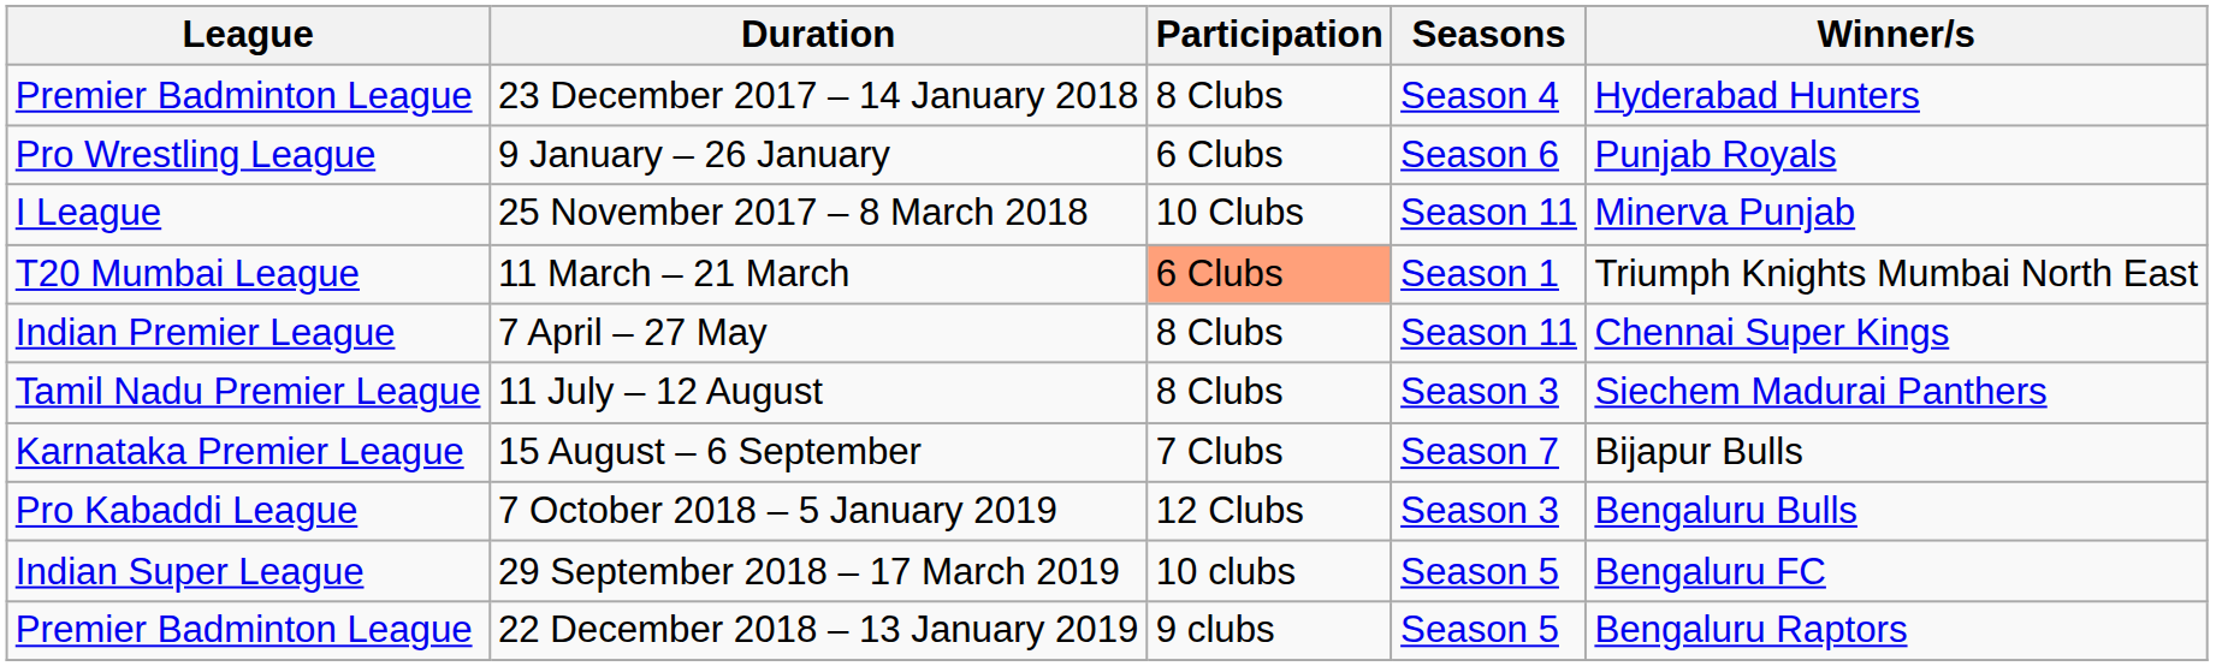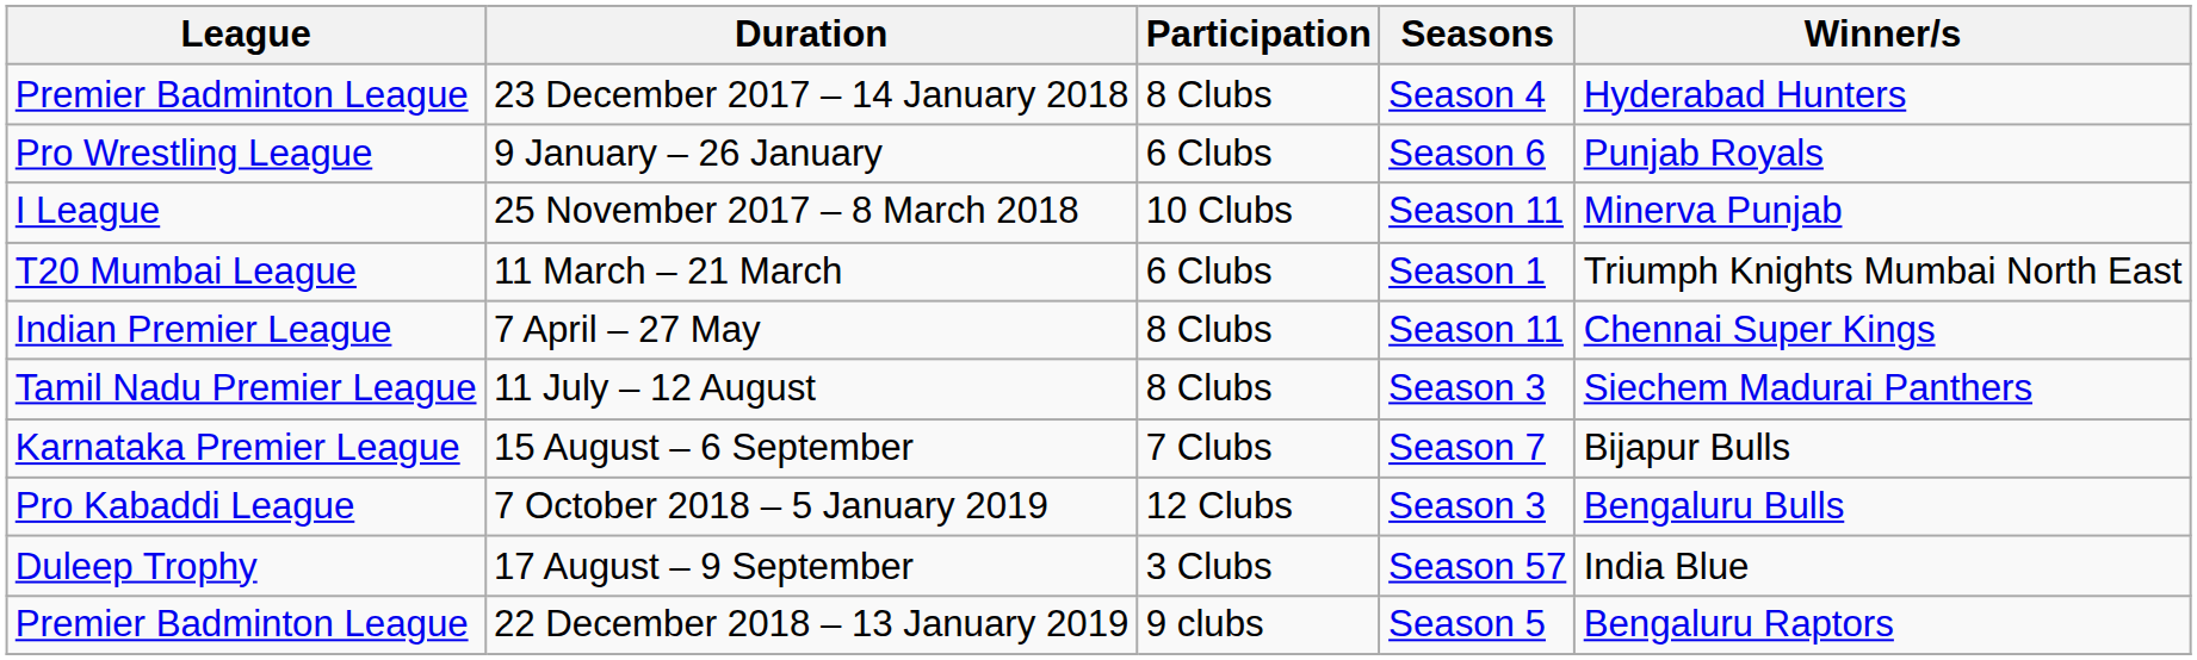 <table class="wikitable sortable" align="center" style="margin:.5em;">
 <tr>
 <th>League</th>
 <th>Duration</th>
 <th>Participation</th>
 <th>Seasons</th>
 <th>Winner/s</th>
 </tr>
 <tr>
 <td> <a href='#'>Premier Badminton League</a></td>
 <td>23 December 2017 – 14 January 2018</td>
 <td>8 Clubs</td>
 <td><a href='#'>Season 4</a></td>
 <td><a href='#'>Hyderabad Hunters</a></td>
 </tr>
 <tr>
 <td> <a href='#'>Pro Wrestling League</a></td>
 <td>9 January – 26 January</td>
 <td>6 Clubs</td>
 <td><a href='#'>Season 6</a></td>
 <td><a href='#'>Punjab Royals</a></td>
 </tr>
 <tr>
 <td> <a href='#'>I League</a></td>
 <td>25 November 2017 – 8 March 2018</td>
 <td>10 Clubs</td>
 <td><a href='#'>Season 11</a></td>
 <td><a href='#'>Minerva Punjab</a></td>
 </tr>
 <tr>
 <td> <a href='#'>T20 Mumbai League</a></td>
 <td>11 March – 21 March</td>
-<td style="background: lightsalmon;">6 Clubs</td>
+<td>6 Clubs</td>
 <td><a href='#'>Season 1</a></td>
 <td>Triumph Knights Mumbai North East</td>
 </tr>
 <tr>
 <td> <a href='#'>Indian Premier League</a></td>
 <td>7 April – 27 May</td>
 <td>8 Clubs</td>
 <td><a href='#'>Season 11</a></td>
 <td><a href='#'>Chennai Super Kings</a></td>
 </tr>
 <tr>
 <td> <a href='#'>Tamil Nadu Premier League</a></td>
 <td>11 July – 12 August</td>
 <td>8 Clubs</td>
 <td><a href='#'>Season 3</a></td>
 <td><a href='#'>Siechem Madurai Panthers</a></td>
 </tr>
 <tr>
 <td> <a href='#'>Karnataka Premier League</a></td>
 <td>15 August – 6 September</td>
 <td>7 Clubs</td>
 <td><a href='#'>Season 7</a></td>
 <td>Bijapur Bulls</td>
 </tr>
 <tr>
 <td> <a href='#'>Pro Kabaddi League</a></td>
 <td>7 October 2018 – 5 January 2019</td>
 <td>12 Clubs</td>
 <td><a href='#'>Season 3</a></td>
 <td><a href='#'>Bengaluru Bulls</a></td>
 </tr>
 <tr>
-<td> <a href='#'>Indian Super League</a></td>
-<td>29 September 2018 – 17 March 2019</td>
-<td>10 clubs</td>
-<td><a href='#'>Season 5</a></td>
-<td><a href='#'>Bengaluru FC</a></td>
+<td> <a href='#'>Duleep Trophy</a></td>
+<td>17 August – 9 September</td>
+<td>3 Clubs</td>
+<td><a href='#'>Season 57</a></td>
+<td>India Blue</td>
 </tr>
 <tr>
 <td><a href='#'>Premier Badminton League</a></td>
 <td>22 December 2018 – 13 January 2019</td>
 <td>9 clubs</td>
 <td><a href='#'>Season 5</a></td>
 <td><a href='#'>Bengaluru Raptors</a></td>
 </tr>
 </table>
